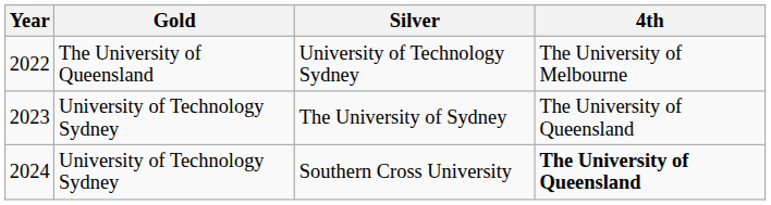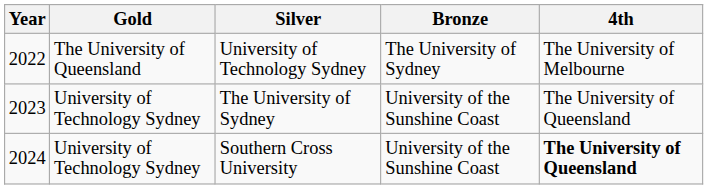 <table class="wikitable">
 <tr>
 <th>Year</th>
 <th>Gold</th>
 <th>Silver</th>
+<th>Bronze</th>
 <th>4th</th>
 </tr>
 <tr>
 <td>2022</td>
 <td>The University of Queensland</td>
 <td>University of Technology Sydney</td>
+<td>The University of Sydney</td>
 <td>The University of Melbourne</td>
 </tr>
 <tr>
 <td>2023</td>
 <td>University of Technology Sydney</td>
 <td>The University of Sydney</td>
+<td>University of the Sunshine Coast</td>
 <td>The University of Queensland</td>
 </tr>
 <tr>
 <td>2024</td>
 <td>University of Technology Sydney</td>
 <td>Southern Cross University</td>
+<td>University of the Sunshine Coast</td>
 <td><strong>The University of Queensland</strong></td>
 </tr>
 </table>
